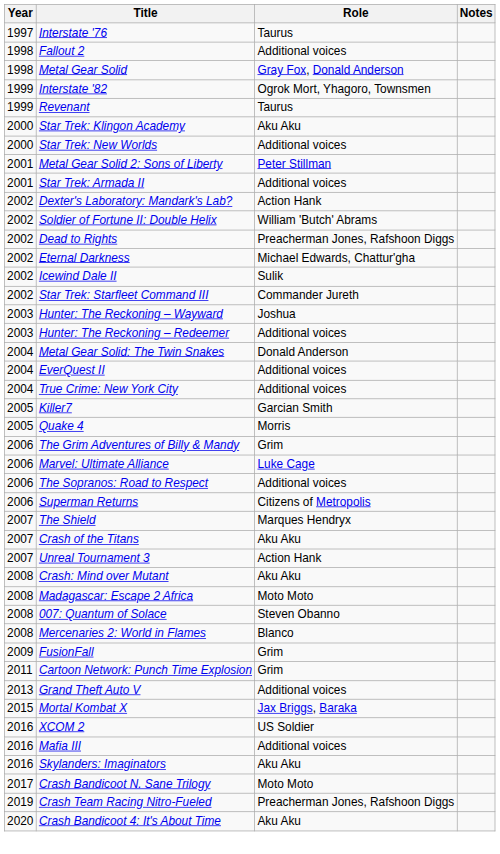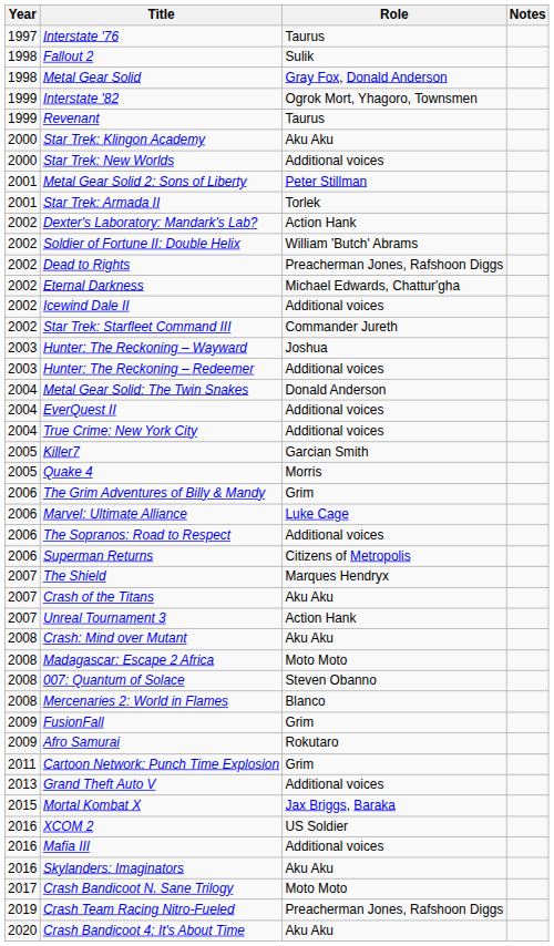 <table class="wikitable sortable">
 <tr>
 <th>Year</th>
 <th>Title</th>
 <th>Role</th>
 <th>Notes</th>
 </tr>
 <tr>
 <td>1997</td>
 <td><em><a href='#'>Interstate '76</a></em></td>
 <td>Taurus</td>
 <td></td>
 </tr>
 <tr>
 <td>1998</td>
 <td><em><a href='#'>Fallout 2</a></em></td>
-<td>Additional voices</td>
+<td>Sulik</td>
 <td></td>
 </tr>
 <tr>
 <td>1998</td>
 <td><em><a href='#'>Metal Gear Solid</a></em></td>
 <td><a href='#'>Gray Fox</a>, <a href='#'>Donald Anderson</a></td>
 <td></td>
 </tr>
 <tr>
 <td>1999</td>
 <td><em><a href='#'>Interstate '82</a></em></td>
 <td>Ogrok Mort, Yhagoro, Townsmen</td>
 <td></td>
 </tr>
 <tr>
 <td>1999</td>
 <td><em><a href='#'>Revenant</a></em></td>
 <td>Taurus</td>
 <td></td>
 </tr>
 <tr>
 <td>2000</td>
 <td><em><a href='#'>Star Trek: Klingon Academy</a></em></td>
 <td>Aku Aku</td>
 <td></td>
 </tr>
 <tr>
 <td>2000</td>
 <td><em><a href='#'>Star Trek: New Worlds</a></em></td>
 <td>Additional voices</td>
 <td></td>
 </tr>
 <tr>
 <td>2001</td>
 <td><em><a href='#'>Metal Gear Solid 2: Sons of Liberty</a></em></td>
 <td><a href='#'>Peter Stillman</a></td>
 <td></td>
 </tr>
 <tr>
 <td>2001</td>
 <td><em><a href='#'>Star Trek: Armada II</a></em></td>
-<td>Additional voices</td>
+<td>Torlek</td>
 <td></td>
 </tr>
 <tr>
 <td>2002</td>
 <td><em><a href='#'>Dexter's Laboratory: Mandark's Lab?</a></em></td>
 <td>Action Hank</td>
 <td></td>
 </tr>
 <tr>
 <td>2002</td>
 <td><em><a href='#'>Soldier of Fortune II: Double Helix</a></em></td>
 <td>William 'Butch' Abrams</td>
 <td></td>
 </tr>
 <tr>
 <td>2002</td>
 <td><em><a href='#'>Dead to Rights</a></em></td>
 <td>Preacherman Jones, Rafshoon Diggs</td>
 <td></td>
 </tr>
 <tr>
 <td>2002</td>
 <td><em><a href='#'>Eternal Darkness</a></em></td>
 <td>Michael Edwards, Chattur'gha</td>
 <td></td>
 </tr>
 <tr>
 <td>2002</td>
 <td><em><a href='#'>Icewind Dale II</a></em></td>
-<td>Sulik</td>
+<td>Additional voices</td>
 <td></td>
 </tr>
 <tr>
 <td>2002</td>
 <td><em><a href='#'>Star Trek: Starfleet Command III</a></em></td>
 <td>Commander Jureth</td>
 <td></td>
 </tr>
 <tr>
 <td>2003</td>
 <td><em><a href='#'>Hunter: The Reckoning – Wayward</a></em></td>
 <td>Joshua</td>
 <td></td>
 </tr>
 <tr>
 <td>2003</td>
 <td><em><a href='#'>Hunter: The Reckoning – Redeemer</a></em></td>
 <td>Additional voices</td>
 <td></td>
 </tr>
 <tr>
 <td>2004</td>
 <td><em><a href='#'>Metal Gear Solid: The Twin Snakes</a></em></td>
 <td>Donald Anderson</td>
 <td></td>
 </tr>
 <tr>
 <td>2004</td>
 <td><em><a href='#'>EverQuest II</a></em></td>
 <td>Additional voices</td>
 <td></td>
 </tr>
 <tr>
 <td>2004</td>
 <td><em><a href='#'>True Crime: New York City</a></em></td>
 <td>Additional voices</td>
 <td></td>
 </tr>
 <tr>
 <td>2005</td>
 <td><em><a href='#'>Killer7</a></em></td>
 <td>Garcian Smith</td>
 <td></td>
 </tr>
 <tr>
 <td>2005</td>
 <td><em><a href='#'>Quake 4</a></em></td>
 <td>Morris</td>
 <td></td>
 </tr>
 <tr>
 <td>2006</td>
 <td><em><a href='#'>The Grim Adventures of Billy & Mandy</a></em></td>
 <td>Grim</td>
 <td></td>
 </tr>
 <tr>
 <td>2006</td>
 <td><em><a href='#'>Marvel: Ultimate Alliance</a></em></td>
 <td><a href='#'>Luke Cage</a></td>
 <td></td>
 </tr>
 <tr>
 <td>2006</td>
 <td><em><a href='#'>The Sopranos: Road to Respect</a></em></td>
 <td>Additional voices</td>
 <td></td>
 </tr>
 <tr>
 <td>2006</td>
 <td><em><a href='#'>Superman Returns</a></em></td>
 <td>Citizens of <a href='#'>Metropolis</a></td>
 <td></td>
 </tr>
 <tr>
 <td>2007</td>
 <td><em><a href='#'>The Shield</a></em></td>
 <td>Marques Hendryx</td>
 <td></td>
 </tr>
 <tr>
 <td>2007</td>
 <td><em><a href='#'>Crash of the Titans</a></em></td>
 <td>Aku Aku</td>
 <td></td>
 </tr>
 <tr>
 <td>2007</td>
 <td><em><a href='#'>Unreal Tournament 3</a></em></td>
 <td>Action Hank</td>
 <td></td>
 </tr>
 <tr>
 <td>2008</td>
 <td><em><a href='#'>Crash: Mind over Mutant</a></em></td>
 <td>Aku Aku</td>
 <td></td>
 </tr>
 <tr>
 <td>2008</td>
 <td><em><a href='#'>Madagascar: Escape 2 Africa</a></em></td>
 <td>Moto Moto</td>
 <td></td>
 </tr>
 <tr>
 <td>2008</td>
 <td><em><a href='#'>007: Quantum of Solace</a></em></td>
 <td>Steven Obanno</td>
 <td></td>
 </tr>
 <tr>
 <td>2008</td>
 <td><em><a href='#'>Mercenaries 2: World in Flames</a></em></td>
 <td>Blanco</td>
 <td></td>
 </tr>
 <tr>
 <td>2009</td>
 <td><em><a href='#'>FusionFall</a></em></td>
 <td>Grim</td>
 <td></td>
 </tr>
 <tr>
+<td>2009</td>
+<td><em><a href='#'>Afro Samurai</a></em></td>
+<td>Rokutaro</td>
+<td></td>
+</tr>
+<tr>
 <td>2011</td>
 <td><em><a href='#'>Cartoon Network: Punch Time Explosion</a></em></td>
 <td>Grim</td>
 <td></td>
 </tr>
 <tr>
 <td>2013</td>
 <td><em><a href='#'>Grand Theft Auto V</a></em></td>
 <td>Additional voices</td>
 <td></td>
 </tr>
 <tr>
 <td>2015</td>
 <td><em><a href='#'>Mortal Kombat X</a></em></td>
 <td><a href='#'>Jax Briggs</a>, <a href='#'>Baraka</a></td>
 <td></td>
 </tr>
 <tr>
 <td>2016</td>
 <td><em><a href='#'>XCOM 2</a></em></td>
 <td>US Soldier</td>
 <td></td>
 </tr>
 <tr>
 <td>2016</td>
 <td><em><a href='#'>Mafia III</a></em></td>
 <td>Additional voices</td>
 <td></td>
 </tr>
 <tr>
 <td>2016</td>
 <td><em><a href='#'>Skylanders: Imaginators</a></em></td>
 <td>Aku Aku</td>
 <td></td>
 </tr>
 <tr>
 <td>2017</td>
 <td><em><a href='#'>Crash Bandicoot N. Sane Trilogy</a></em></td>
 <td>Moto Moto</td>
 <td></td>
 </tr>
 <tr>
 <td>2019</td>
 <td><em><a href='#'>Crash Team Racing Nitro-Fueled</a></em></td>
 <td>Preacherman Jones, Rafshoon Diggs</td>
 <td></td>
 </tr>
 <tr>
 <td>2020</td>
 <td><em><a href='#'>Crash Bandicoot 4: It's About Time</a></em></td>
 <td>Aku Aku</td>
 <td></td>
 </tr>
 </table>
